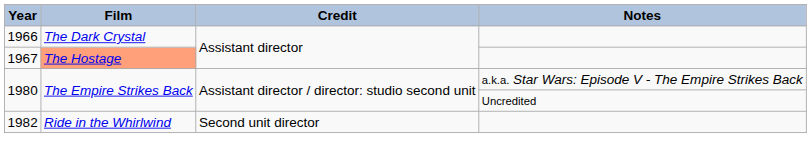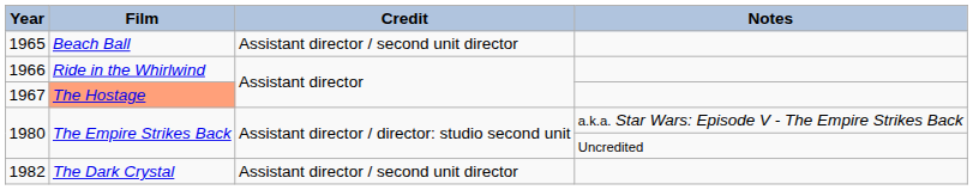 <table class="wikitable" style="font-size:95%;">
 <tr>
 <th style="background:#B0C4DE;">Year</th>
 <th style="background:#B0C4DE;">Film</th>
 <th style="background:#B0C4DE;">Credit</th>
 <th style="background:#B0C4DE;">Notes</th>
 </tr>
 <tr>
+<td>1965</td>
+<td><em><a href='#'>Beach Ball</a></em></td>
+<td>Assistant director / second unit director</td>
+<td></td>
+</tr>
+<tr>
 <td>1966</td>
-<td><em><a href='#'>The Dark Crystal</a></em></td>
+<td><em><a href='#'>Ride in the Whirlwind</a></em></td>
 <td rowspan="2">Assistant director</td>
 <td></td>
 </tr>
 <tr>
 <td>1967</td>
 <td style="background: lightsalmon;"><em><a href='#'>The Hostage</a></em></td>
 <td></td>
 </tr>
 <tr>
 <td rowspan="2">1980</td>
 <td rowspan="2"><em><a href='#'>The Empire Strikes Back</a></em></td>
 <td rowspan="2">Assistant director / director: studio second unit</td>
 <td><small>a.k.a.</small> <em>Star Wars: Episode V - The Empire Strikes Back</em></td>
 </tr>
 <tr>
 <td><small>Uncredited</small></td>
 </tr>
 <tr>
 <td>1982</td>
-<td><em><a href='#'>Ride in the Whirlwind</a></em></td>
-<td>Second unit director</td>
+<td><em><a href='#'>The Dark Crystal</a></em></td>
+<td>Assistant director / second unit director</td>
 <td></td>
 </tr>
 </table>
